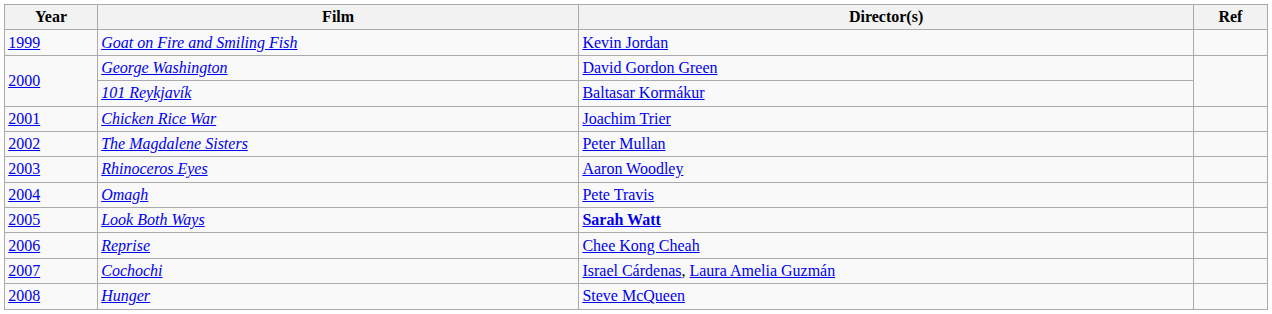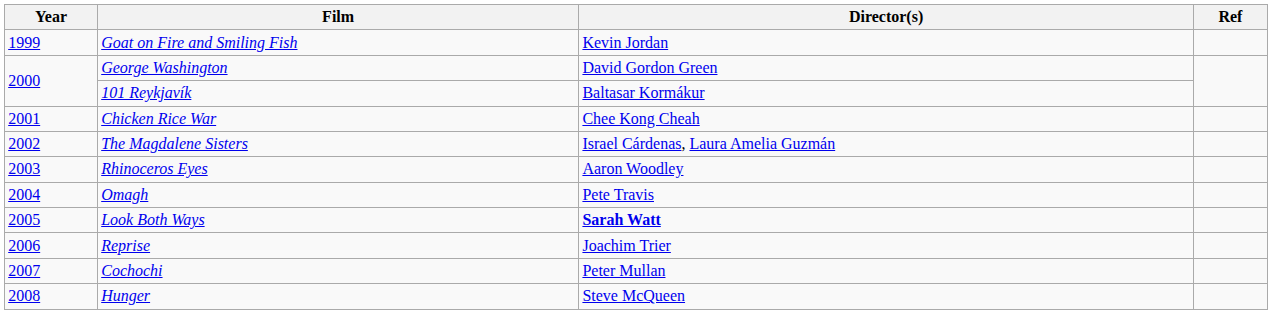 <table class = "wikitable sortable" width=100%>
 <tr>
 <th>Year</th>
 <th>Film</th>
 <th>Director(s)</th>
 <th>Ref</th>
 </tr>
 <tr>
 <td><a href='#'>1999</a></td>
 <td><em><a href='#'>Goat on Fire and Smiling Fish</a></em></td>
 <td><a href='#'>Kevin Jordan</a></td>
 <td></td>
 </tr>
 <tr>
 <td rowspan=2><a href='#'>2000</a></td>
 <td><em><a href='#'>George Washington</a></em></td>
 <td><a href='#'>David Gordon Green</a></td>
 <td rowspan=2></td>
 </tr>
 <tr>
 <td><em><a href='#'>101 Reykjavík</a></em></td>
 <td><a href='#'>Baltasar Kormákur</a></td>
 </tr>
 <tr>
 <td><a href='#'>2001</a></td>
 <td><em><a href='#'>Chicken Rice War</a></em></td>
-<td><a href='#'>Joachim Trier</a></td>
+<td><a href='#'>Chee Kong Cheah</a></td>
 <td></td>
 </tr>
 <tr>
 <td><a href='#'>2002</a></td>
 <td><em><a href='#'>The Magdalene Sisters</a></em></td>
-<td><a href='#'>Peter Mullan</a></td>
+<td><a href='#'>Israel Cárdenas</a>, <a href='#'>Laura Amelia Guzmán</a></td>
 <td></td>
 </tr>
 <tr>
 <td><a href='#'>2003</a></td>
 <td><em><a href='#'>Rhinoceros Eyes</a></em></td>
 <td><a href='#'>Aaron Woodley</a></td>
 <td></td>
 </tr>
 <tr>
 <td><a href='#'>2004</a></td>
 <td><em><a href='#'>Omagh</a></em></td>
 <td><a href='#'>Pete Travis</a></td>
 <td></td>
 </tr>
 <tr>
 <td><a href='#'>2005</a></td>
 <td><em><a href='#'>Look Both Ways</a></em></td>
 <td><strong><a href='#'>Sarah Watt</a></strong></td>
 <td></td>
 </tr>
 <tr>
 <td><a href='#'>2006</a></td>
 <td><em><a href='#'>Reprise</a></em></td>
-<td><a href='#'>Chee Kong Cheah</a></td>
+<td><a href='#'>Joachim Trier</a></td>
 <td></td>
 </tr>
 <tr>
 <td><a href='#'>2007</a></td>
 <td><em><a href='#'>Cochochi</a></em></td>
-<td><a href='#'>Israel Cárdenas</a>, <a href='#'>Laura Amelia Guzmán</a></td>
+<td><a href='#'>Peter Mullan</a></td>
 <td></td>
 </tr>
 <tr>
 <td><a href='#'>2008</a></td>
 <td><em><a href='#'>Hunger</a></em></td>
 <td><a href='#'>Steve McQueen</a></td>
 <td></td>
 </tr>
 </table>
